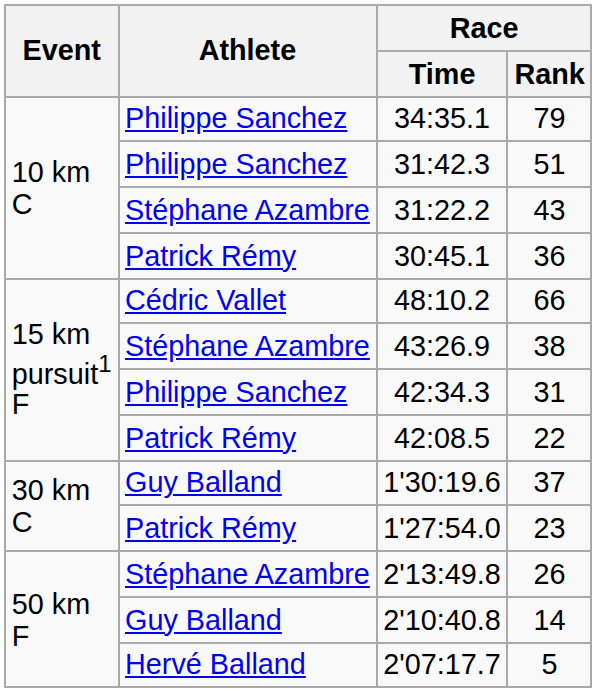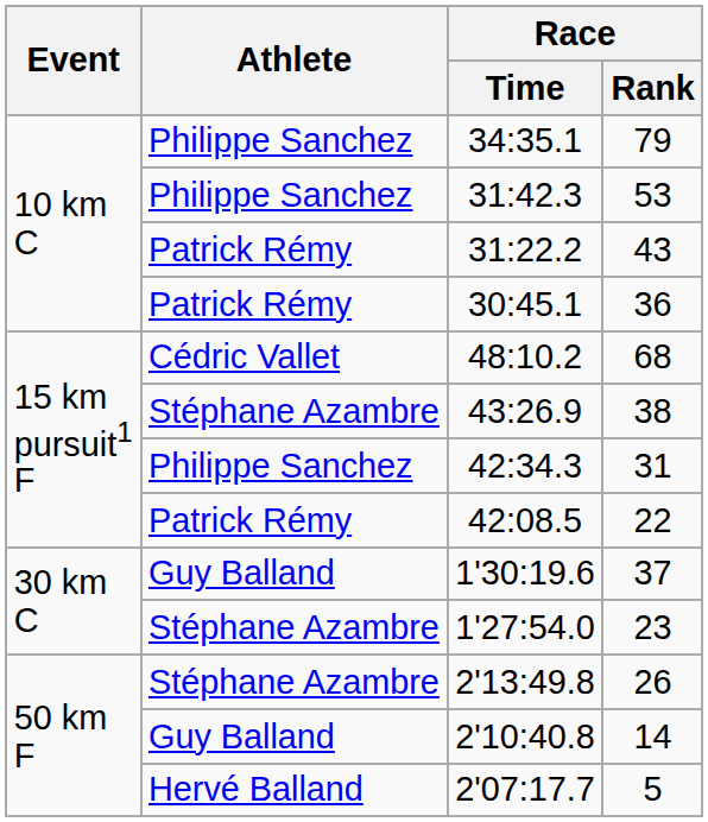 <table class="wikitable" border="1" style="font-size:90%">
 <tr>
 <th rowspan=2>Event</th>
 <th rowspan=2>Athlete</th>
 <th colspan=2>Race</th>
 </tr>
 <tr>
 <th>Time</th>
 <th>Rank</th>
 </tr>
 <tr>
 <td rowspan=4>10 km <br> C</td>
 <td><a href='#'>Philippe Sanchez</a></td>
 <td align=center>34:35.1</td>
 <td align=center>79</td>
 </tr>
 <tr>
 <td><a href='#'>Philippe Sanchez</a></td>
 <td align=center>31:42.3</td>
-<td align=center>51</td>
+<td align=center>53</td>
 </tr>
 <tr>
-<td><a href='#'>Stéphane Azambre</a></td>
+<td><a href='#'>Patrick Rémy</a></td>
 <td align=center>31:22.2</td>
 <td align=center>43</td>
 </tr>
 <tr>
 <td><a href='#'>Patrick Rémy</a></td>
 <td align=center>30:45.1</td>
 <td align=center>36</td>
 </tr>
 <tr>
 <td rowspan=4>15 km <br> pursuit<sup>1</sup> <br> F</td>
 <td><a href='#'>Cédric Vallet</a></td>
 <td align=center>48:10.2</td>
-<td align=center>66</td>
+<td align=center>68</td>
 </tr>
 <tr>
 <td><a href='#'>Stéphane Azambre</a></td>
 <td align=center>43:26.9</td>
 <td align=center>38</td>
 </tr>
 <tr>
 <td><a href='#'>Philippe Sanchez</a></td>
 <td align=center>42:34.3</td>
 <td align=center>31</td>
 </tr>
 <tr>
 <td><a href='#'>Patrick Rémy</a></td>
 <td align=center>42:08.5</td>
 <td align=center>22</td>
 </tr>
 <tr>
 <td rowspan=2>30 km <br> C</td>
 <td><a href='#'>Guy Balland</a></td>
 <td align=center>1'30:19.6</td>
 <td align=center>37</td>
 </tr>
 <tr>
-<td><a href='#'>Patrick Rémy</a></td>
+<td><a href='#'>Stéphane Azambre</a></td>
 <td align=center>1'27:54.0</td>
 <td align=center>23</td>
 </tr>
 <tr>
 <td rowspan=3>50 km <br> F</td>
 <td><a href='#'>Stéphane Azambre</a></td>
 <td align=center>2'13:49.8</td>
 <td align=center>26</td>
 </tr>
 <tr>
 <td><a href='#'>Guy Balland</a></td>
 <td align=center>2'10:40.8</td>
 <td align=center>14</td>
 </tr>
 <tr>
 <td><a href='#'>Hervé Balland</a></td>
 <td align=center>2'07:17.7</td>
 <td align=center>5</td>
 </tr>
 </table>
